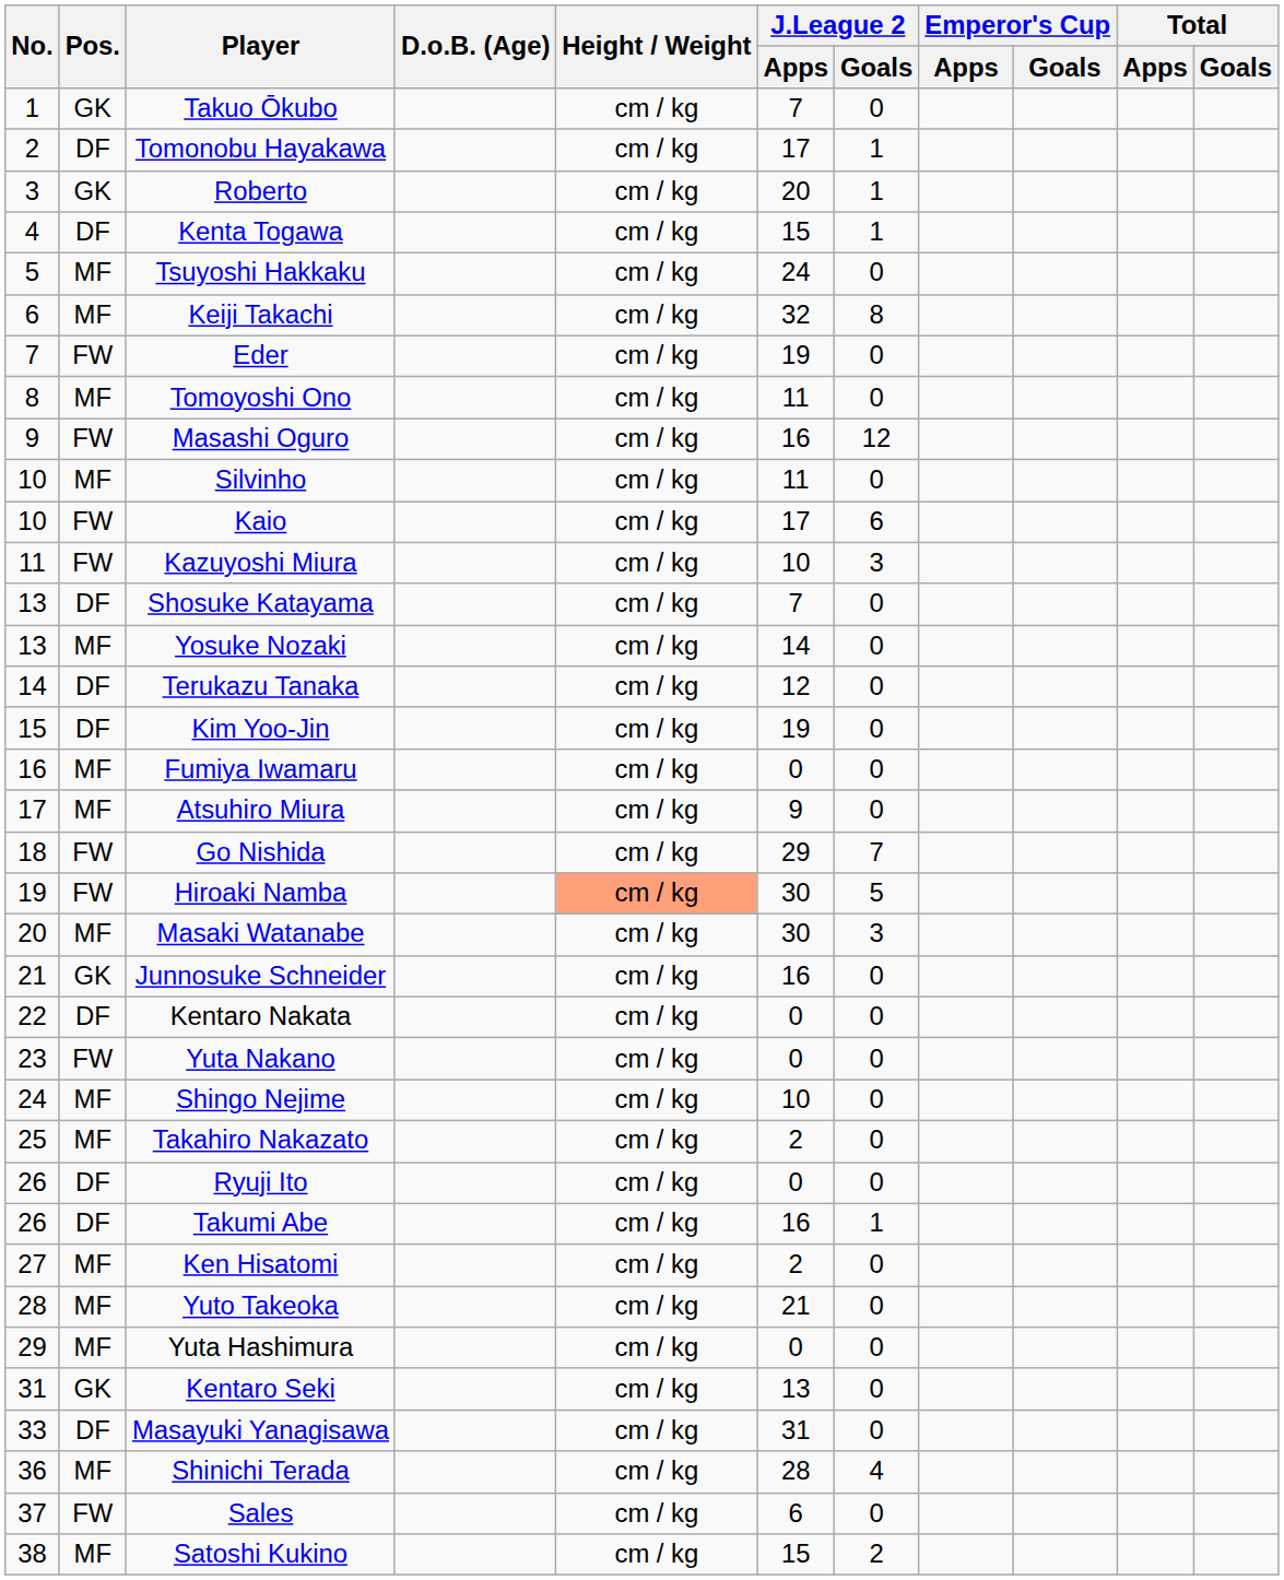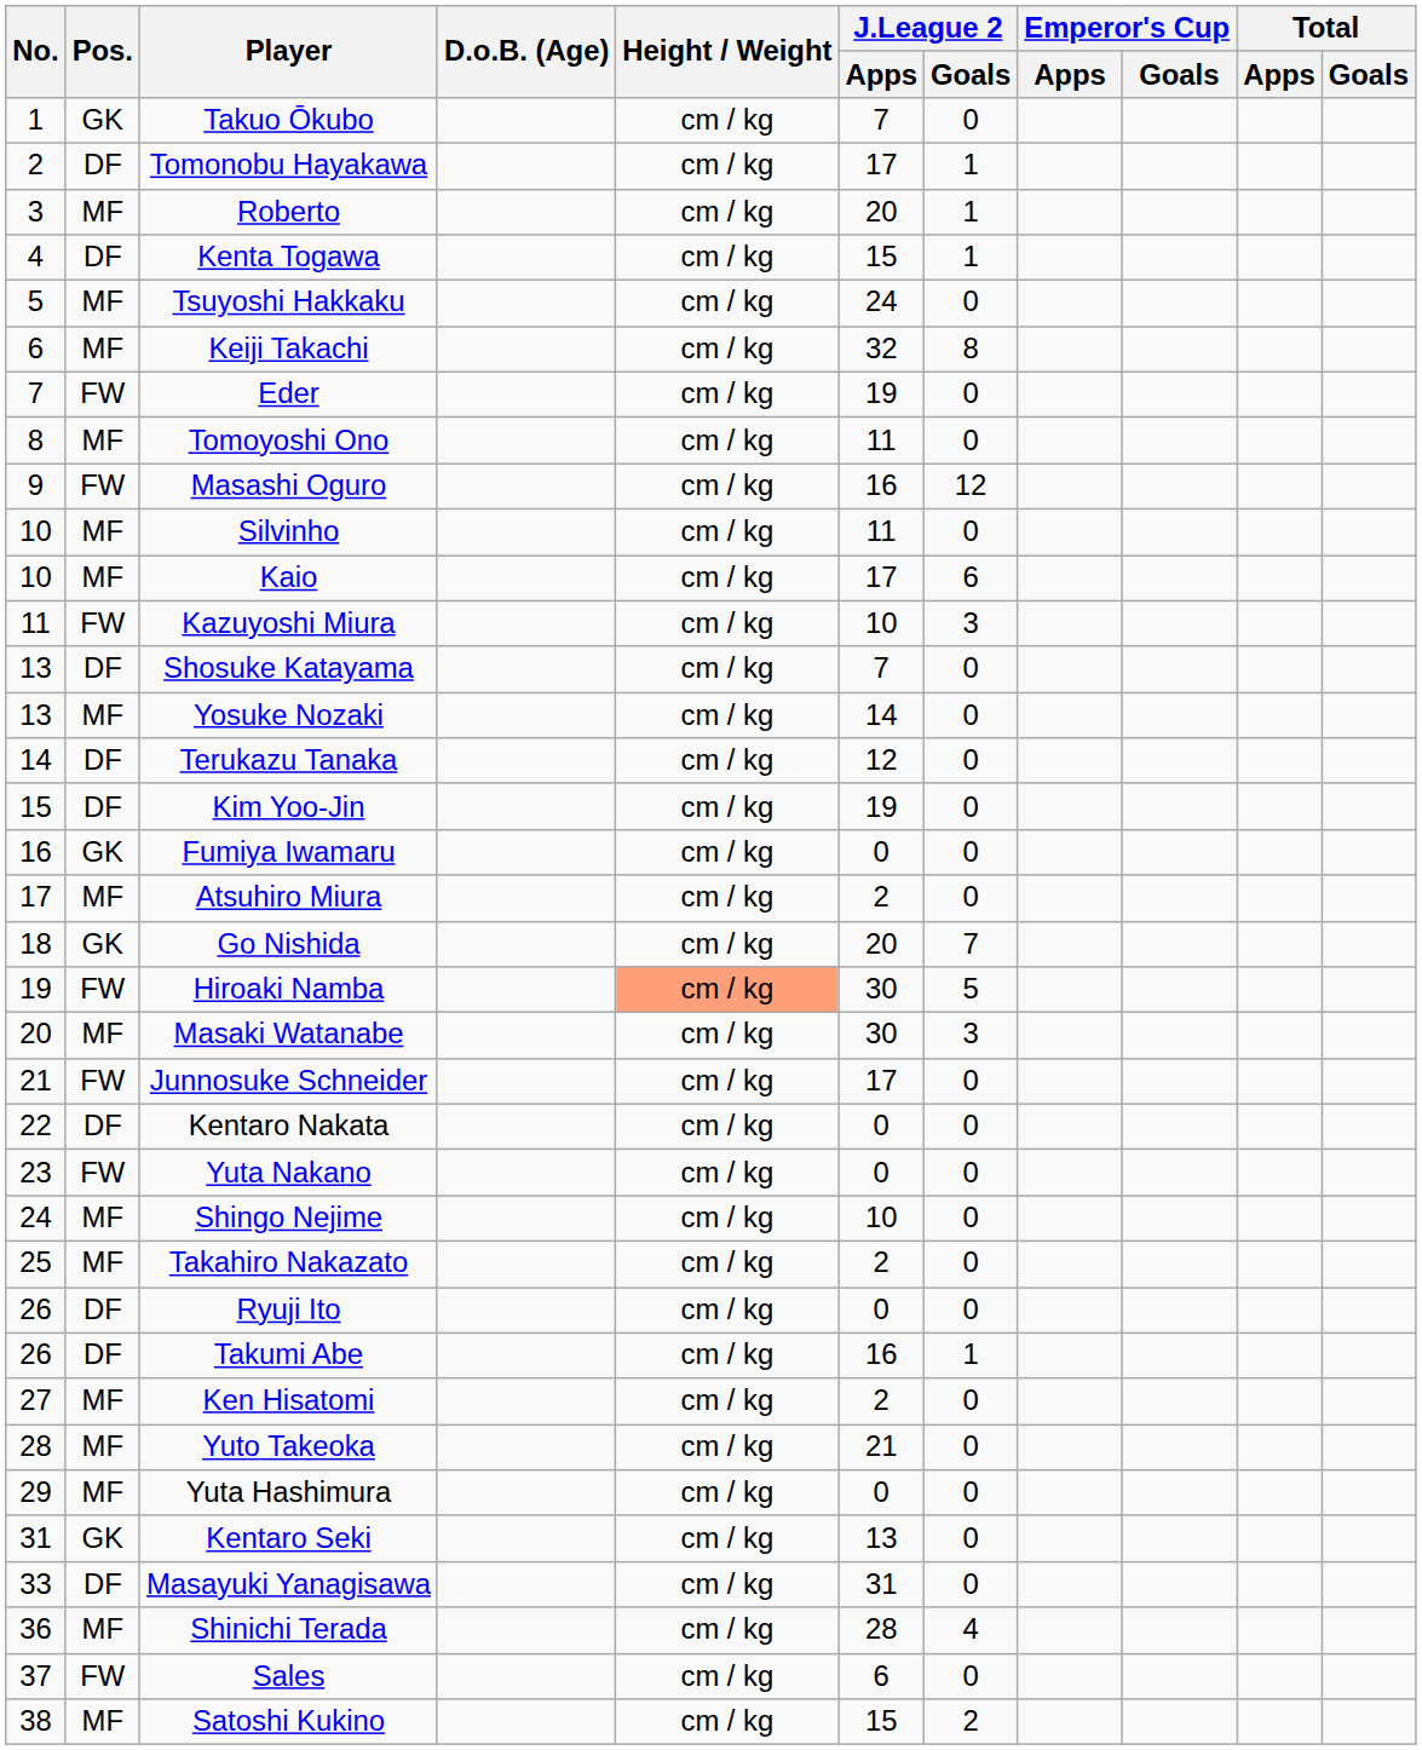 <table class="wikitable" style="text-align:center;">
 <tr>
 <th rowspan="2">No.</th>
 <th rowspan="2">Pos.</th>
 <th rowspan="2">Player</th>
 <th rowspan="2">D.o.B. (Age)</th>
 <th rowspan="2">Height / Weight</th>
 <th colspan="2"><a href='#'>J.League 2</a></th>
 <th colspan="2"><a href='#'>Emperor's Cup</a></th>
 <th colspan="2">Total</th>
 </tr>
 <tr>
 <th>Apps</th>
 <th>Goals</th>
 <th>Apps</th>
 <th>Goals</th>
 <th>Apps</th>
 <th>Goals</th>
 </tr>
 <tr>
 <td>1</td>
 <td>GK</td>
 <td><a href='#'>Takuo Ōkubo</a></td>
 <td></td>
 <td>cm / kg</td>
 <td>7</td>
 <td>0</td>
 <td></td>
 <td></td>
 <td></td>
 <td></td>
 </tr>
 <tr>
 <td>2</td>
 <td>DF</td>
 <td><a href='#'>Tomonobu Hayakawa</a></td>
 <td></td>
 <td>cm / kg</td>
 <td>17</td>
 <td>1</td>
 <td></td>
 <td></td>
 <td></td>
 <td></td>
 </tr>
 <tr>
 <td>3</td>
-<td>GK</td>
+<td>MF</td>
 <td><a href='#'>Roberto</a></td>
 <td></td>
 <td>cm / kg</td>
 <td>20</td>
 <td>1</td>
 <td></td>
 <td></td>
 <td></td>
 <td></td>
 </tr>
 <tr>
 <td>4</td>
 <td>DF</td>
 <td><a href='#'>Kenta Togawa</a></td>
 <td></td>
 <td>cm / kg</td>
 <td>15</td>
 <td>1</td>
 <td></td>
 <td></td>
 <td></td>
 <td></td>
 </tr>
 <tr>
 <td>5</td>
 <td>MF</td>
 <td><a href='#'>Tsuyoshi Hakkaku</a></td>
 <td></td>
 <td>cm / kg</td>
 <td>24</td>
 <td>0</td>
 <td></td>
 <td></td>
 <td></td>
 <td></td>
 </tr>
 <tr>
 <td>6</td>
 <td>MF</td>
 <td><a href='#'>Keiji Takachi</a></td>
 <td></td>
 <td>cm / kg</td>
 <td>32</td>
 <td>8</td>
 <td></td>
 <td></td>
 <td></td>
 <td></td>
 </tr>
 <tr>
 <td>7</td>
 <td>FW</td>
 <td><a href='#'>Eder</a></td>
 <td></td>
 <td>cm / kg</td>
 <td>19</td>
 <td>0</td>
 <td></td>
 <td></td>
 <td></td>
 <td></td>
 </tr>
 <tr>
 <td>8</td>
 <td>MF</td>
 <td><a href='#'>Tomoyoshi Ono</a></td>
 <td></td>
 <td>cm / kg</td>
 <td>11</td>
 <td>0</td>
 <td></td>
 <td></td>
 <td></td>
 <td></td>
 </tr>
 <tr>
 <td>9</td>
 <td>FW</td>
 <td><a href='#'>Masashi Oguro</a></td>
 <td></td>
 <td>cm / kg</td>
 <td>16</td>
 <td>12</td>
 <td></td>
 <td></td>
 <td></td>
 <td></td>
 </tr>
 <tr>
 <td>10</td>
 <td>MF</td>
 <td><a href='#'>Silvinho</a></td>
 <td></td>
 <td>cm / kg</td>
 <td>11</td>
 <td>0</td>
 <td></td>
 <td></td>
 <td></td>
 <td></td>
 </tr>
 <tr>
 <td>10</td>
-<td>FW</td>
+<td>MF</td>
 <td><a href='#'>Kaio</a></td>
 <td></td>
 <td>cm / kg</td>
 <td>17</td>
 <td>6</td>
 <td></td>
 <td></td>
 <td></td>
 <td></td>
 </tr>
 <tr>
 <td>11</td>
 <td>FW</td>
 <td><a href='#'>Kazuyoshi Miura</a></td>
 <td></td>
 <td>cm / kg</td>
 <td>10</td>
 <td>3</td>
 <td></td>
 <td></td>
 <td></td>
 <td></td>
 </tr>
 <tr>
 <td>13</td>
 <td>DF</td>
 <td><a href='#'>Shosuke Katayama</a></td>
 <td></td>
 <td>cm / kg</td>
 <td>7</td>
 <td>0</td>
 <td></td>
 <td></td>
 <td></td>
 <td></td>
 </tr>
 <tr>
 <td>13</td>
 <td>MF</td>
 <td><a href='#'>Yosuke Nozaki</a></td>
 <td></td>
 <td>cm / kg</td>
 <td>14</td>
 <td>0</td>
 <td></td>
 <td></td>
 <td></td>
 <td></td>
 </tr>
 <tr>
 <td>14</td>
 <td>DF</td>
 <td><a href='#'>Terukazu Tanaka</a></td>
 <td></td>
 <td>cm / kg</td>
 <td>12</td>
 <td>0</td>
 <td></td>
 <td></td>
 <td></td>
 <td></td>
 </tr>
 <tr>
 <td>15</td>
 <td>DF</td>
 <td><a href='#'>Kim Yoo-Jin</a></td>
 <td></td>
 <td>cm / kg</td>
 <td>19</td>
 <td>0</td>
 <td></td>
 <td></td>
 <td></td>
 <td></td>
 </tr>
 <tr>
 <td>16</td>
-<td>MF</td>
+<td>GK</td>
 <td><a href='#'>Fumiya Iwamaru</a></td>
 <td></td>
 <td>cm / kg</td>
 <td>0</td>
 <td>0</td>
 <td></td>
 <td></td>
 <td></td>
 <td></td>
 </tr>
 <tr>
 <td>17</td>
 <td>MF</td>
 <td><a href='#'>Atsuhiro Miura</a></td>
 <td></td>
 <td>cm / kg</td>
-<td>9</td>
+<td>2</td>
 <td>0</td>
 <td></td>
 <td></td>
 <td></td>
 <td></td>
 </tr>
 <tr>
 <td>18</td>
-<td>FW</td>
+<td>GK</td>
 <td><a href='#'>Go Nishida</a></td>
 <td></td>
 <td>cm / kg</td>
-<td>29</td>
+<td>20</td>
 <td>7</td>
 <td></td>
 <td></td>
 <td></td>
 <td></td>
 </tr>
 <tr>
 <td>19</td>
 <td>FW</td>
 <td><a href='#'>Hiroaki Namba</a></td>
 <td></td>
 <td style="background: lightsalmon;">cm / kg</td>
 <td>30</td>
 <td>5</td>
 <td></td>
 <td></td>
 <td></td>
 <td></td>
 </tr>
 <tr>
 <td>20</td>
 <td>MF</td>
 <td><a href='#'>Masaki Watanabe</a></td>
 <td></td>
 <td>cm / kg</td>
 <td>30</td>
 <td>3</td>
 <td></td>
 <td></td>
 <td></td>
 <td></td>
 </tr>
 <tr>
 <td>21</td>
-<td>GK</td>
+<td>FW</td>
 <td><a href='#'>Junnosuke Schneider</a></td>
 <td></td>
 <td>cm / kg</td>
-<td>16</td>
+<td>17</td>
 <td>0</td>
 <td></td>
 <td></td>
 <td></td>
 <td></td>
 </tr>
 <tr>
 <td>22</td>
 <td>DF</td>
 <td>Kentaro Nakata</td>
 <td></td>
 <td>cm / kg</td>
 <td>0</td>
 <td>0</td>
 <td></td>
 <td></td>
 <td></td>
 <td></td>
 </tr>
 <tr>
 <td>23</td>
 <td>FW</td>
 <td><a href='#'>Yuta Nakano</a></td>
 <td></td>
 <td>cm / kg</td>
 <td>0</td>
 <td>0</td>
 <td></td>
 <td></td>
 <td></td>
 <td></td>
 </tr>
 <tr>
 <td>24</td>
 <td>MF</td>
 <td><a href='#'>Shingo Nejime</a></td>
 <td></td>
 <td>cm / kg</td>
 <td>10</td>
 <td>0</td>
 <td></td>
 <td></td>
 <td></td>
 <td></td>
 </tr>
 <tr>
 <td>25</td>
 <td>MF</td>
 <td><a href='#'>Takahiro Nakazato</a></td>
 <td></td>
 <td>cm / kg</td>
 <td>2</td>
 <td>0</td>
 <td></td>
 <td></td>
 <td></td>
 <td></td>
 </tr>
 <tr>
 <td>26</td>
 <td>DF</td>
 <td><a href='#'>Ryuji Ito</a></td>
 <td></td>
 <td>cm / kg</td>
 <td>0</td>
 <td>0</td>
 <td></td>
 <td></td>
 <td></td>
 <td></td>
 </tr>
 <tr>
 <td>26</td>
 <td>DF</td>
 <td><a href='#'>Takumi Abe</a></td>
 <td></td>
 <td>cm / kg</td>
 <td>16</td>
 <td>1</td>
 <td></td>
 <td></td>
 <td></td>
 <td></td>
 </tr>
 <tr>
 <td>27</td>
 <td>MF</td>
 <td><a href='#'>Ken Hisatomi</a></td>
 <td></td>
 <td>cm / kg</td>
 <td>2</td>
 <td>0</td>
 <td></td>
 <td></td>
 <td></td>
 <td></td>
 </tr>
 <tr>
 <td>28</td>
 <td>MF</td>
 <td><a href='#'>Yuto Takeoka</a></td>
 <td></td>
 <td>cm / kg</td>
 <td>21</td>
 <td>0</td>
 <td></td>
 <td></td>
 <td></td>
 <td></td>
 </tr>
 <tr>
 <td>29</td>
 <td>MF</td>
 <td>Yuta Hashimura</td>
 <td></td>
 <td>cm / kg</td>
 <td>0</td>
 <td>0</td>
 <td></td>
 <td></td>
 <td></td>
 <td></td>
 </tr>
 <tr>
 <td>31</td>
 <td>GK</td>
 <td><a href='#'>Kentaro Seki</a></td>
 <td></td>
 <td>cm / kg</td>
 <td>13</td>
 <td>0</td>
 <td></td>
 <td></td>
 <td></td>
 <td></td>
 </tr>
 <tr>
 <td>33</td>
 <td>DF</td>
 <td><a href='#'>Masayuki Yanagisawa</a></td>
 <td></td>
 <td>cm / kg</td>
 <td>31</td>
 <td>0</td>
 <td></td>
 <td></td>
 <td></td>
 <td></td>
 </tr>
 <tr>
 <td>36</td>
 <td>MF</td>
 <td><a href='#'>Shinichi Terada</a></td>
 <td></td>
 <td>cm / kg</td>
 <td>28</td>
 <td>4</td>
 <td></td>
 <td></td>
 <td></td>
 <td></td>
 </tr>
 <tr>
 <td>37</td>
 <td>FW</td>
 <td><a href='#'>Sales</a></td>
 <td></td>
 <td>cm / kg</td>
 <td>6</td>
 <td>0</td>
 <td></td>
 <td></td>
 <td></td>
 <td></td>
 </tr>
 <tr>
 <td>38</td>
 <td>MF</td>
 <td><a href='#'>Satoshi Kukino</a></td>
 <td></td>
 <td>cm / kg</td>
 <td>15</td>
 <td>2</td>
 <td></td>
 <td></td>
 <td></td>
 <td></td>
 </tr>
 </table>
